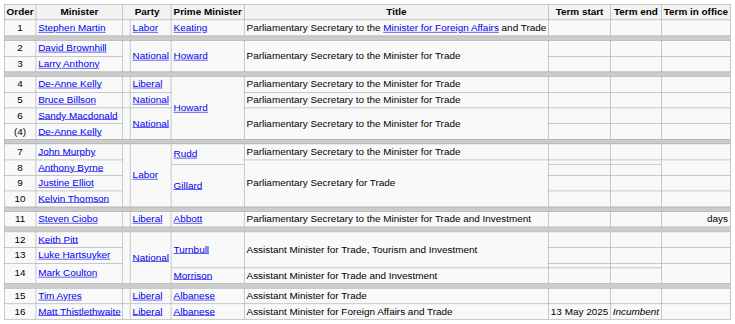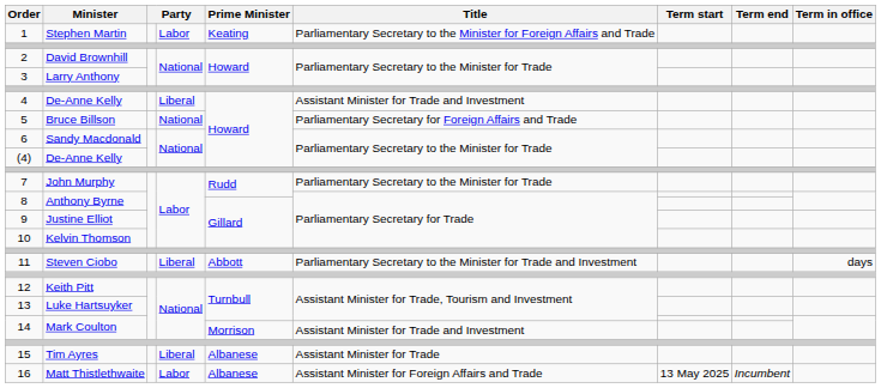 <table class="wikitable">
 <tr>
 <th>Order</th>
 <th>Minister</th>
 <th colspan="2">Party</th>
 <th>Prime Minister</th>
 <th>Title</th>
 <th>Term start</th>
 <th>Term end</th>
 <th>Term in office</th>
 </tr>
 <tr>
 <td align=center>1</td>
 <td><a href='#'>Stephen Martin</a></td>
 <td> </td>
 <td><a href='#'>Labor</a></td>
 <td><a href='#'>Keating</a></td>
 <td>Parliamentary Secretary to the <a href='#'>Minister for Foreign Affairs</a> and Trade</td>
 <td align=center></td>
 <td align=center></td>
 <td align=right></td>
 </tr>
 <tr>
 <th colspan=9 style="background: #cccccc;"></th>
 </tr>
 <tr>
 <td align="center">2</td>
 <td><a href='#'>David Brownhill</a></td>
 <td rowspan=2 > </td>
 <td rowspan=2><a href='#'>National</a></td>
 <td rowspan=2><a href='#'>Howard</a></td>
 <td rowspan=2>Parliamentary Secretary to the Minister for Trade</td>
 <td align="center"></td>
 <td align="center"></td>
 <td align="right"><strong></strong></td>
 </tr>
 <tr>
 <td align="center">3</td>
 <td><a href='#'>Larry Anthony</a></td>
 <td align="center"></td>
 <td align="center"></td>
 <td align="right"></td>
 </tr>
 <tr>
 <th colspan="9" style="background: #cccccc;"></th>
 </tr>
 <tr>
 <td align="center">4</td>
 <td><a href='#'>De-Anne Kelly</a></td>
 <td> </td>
 <td><a href='#'>Liberal</a></td>
 <td rowspan=4><a href='#'>Howard</a></td>
-<td>Parliamentary Secretary to the Minister for Trade</td>
+<td>Assistant Minister for Trade and Investment</td>
 <td align="center"></td>
 <td align="center"></td>
 <td align="right"></td>
 </tr>
 <tr>
 <td align=center>5</td>
 <td><a href='#'>Bruce Billson</a></td>
 <td> </td>
 <td><a href='#'>National</a></td>
-<td>Parliamentary Secretary to the Minister for Trade</td>
+<td>Parliamentary Secretary for <a href='#'>Foreign Affairs</a> and Trade</td>
 <td align=center></td>
 <td align=center></td>
 <td align=right></td>
 </tr>
 <tr>
 <td align="center">6</td>
 <td><a href='#'>Sandy Macdonald</a></td>
 <td rowspan=2 > </td>
 <td rowspan=2><a href='#'>National</a></td>
 <td rowspan=2>Parliamentary Secretary to the Minister for Trade</td>
 <td align="center"></td>
 <td align="center"></td>
 <td align="right"></td>
 </tr>
 <tr>
 <td align="center">(4)</td>
 <td><a href='#'>De-Anne Kelly</a></td>
 <td align="center"></td>
 <td align="center"></td>
 <td align="right"></td>
 </tr>
 <tr>
 <th colspan="9" style="background: #cccccc;"></th>
 </tr>
 <tr>
 <td align=center>7</td>
 <td><a href='#'>John Murphy</a></td>
 <td rowspan=5 > </td>
 <td rowspan=5><a href='#'>Labor</a></td>
 <td rowspan=2><a href='#'>Rudd</a></td>
 <td>Parliamentary Secretary to the Minister for Trade</td>
 <td align=center></td>
 <td align=center></td>
 <td align=right></td>
 </tr>
 <tr>
 <td rowspan=2 align=center>8</td>
 <td rowspan=2><a href='#'>Anthony Byrne</a></td>
 <td rowspan=4>Parliamentary Secretary for Trade</td>
 <td align=center></td>
 <td align=center></td>
 <td rowspan=2 align=right></td>
 </tr>
 <tr>
 <td rowspan=3><a href='#'>Gillard</a></td>
 <td align=center></td>
 <td align=center></td>
 </tr>
 <tr>
 <td align=center>9</td>
 <td><a href='#'>Justine Elliot</a></td>
 <td align=center></td>
 <td align=center></td>
 <td align=right></td>
 </tr>
 <tr>
 <td align=center>10</td>
 <td><a href='#'>Kelvin Thomson</a></td>
 <td align=center></td>
 <td align=center></td>
 <td align=right></td>
 </tr>
 <tr>
 <th colspan="9" style="background: #cccccc;"></th>
 </tr>
 <tr>
 <td align="center">11</td>
 <td><a href='#'>Steven Ciobo</a></td>
 <td> </td>
 <td><a href='#'>Liberal</a></td>
 <td><a href='#'>Abbott</a></td>
 <td>Parliamentary Secretary to the Minister for Trade and Investment</td>
 <td align="center"></td>
 <td align="center"></td>
 <td align="right"> days</td>
 </tr>
 <tr>
 <th colspan="9" style="background: #cccccc;"></th>
 </tr>
 <tr>
 <td align="center">12</td>
 <td><a href='#'>Keith Pitt</a></td>
 <td rowspan="4" > </td>
 <td rowspan="4"><a href='#'>National</a></td>
 <td rowspan="3"><a href='#'>Turnbull</a></td>
 <td rowspan="3">Assistant Minister for Trade, Tourism and Investment</td>
 <td align="center"></td>
 <td align="center"></td>
 <td align="right"></td>
 </tr>
 <tr>
 <td align="center">13</td>
 <td><a href='#'>Luke Hartsuyker</a></td>
 <td align="center"></td>
 <td align="center"></td>
 <td align="right"></td>
 </tr>
 <tr>
 <td rowspan="2" align="center">14</td>
 <td rowspan="2"><a href='#'>Mark Coulton</a></td>
 <td align="center"></td>
 <td align="center"></td>
 <td rowspan="2" align="right"></td>
 </tr>
 <tr>
 <td><a href='#'>Morrison</a></td>
 <td>Assistant Minister for Trade and Investment</td>
 <td align="center"></td>
 <td align="center"></td>
 </tr>
 <tr>
 <th colspan=9 style="background: #cccccc;"></th>
 </tr>
 <tr>
 <td align=center>15</td>
 <td><a href='#'>Tim Ayres</a></td>
 <td> </td>
 <td><a href='#'>Liberal</a></td>
 <td><a href='#'>Albanese</a></td>
 <td>Assistant Minister for Trade</td>
 <td align="center"></td>
 <td align="center"></td>
 <td align="right"></td>
 </tr>
 <tr>
 <td align="center">16</td>
 <td><a href='#'>Matt Thistlethwaite</a></td>
 <td> </td>
-<td><a href='#'>Liberal</a></td>
+<td><a href='#'>Labor</a></td>
 <td><a href='#'>Albanese</a></td>
 <td>Assistant Minister for Foreign Affairs and Trade</td>
 <td align="center">13 May 2025</td>
 <td align="center"><em>Incumbent</em></td>
 <td align="right"></td>
 </tr>
 </table>
